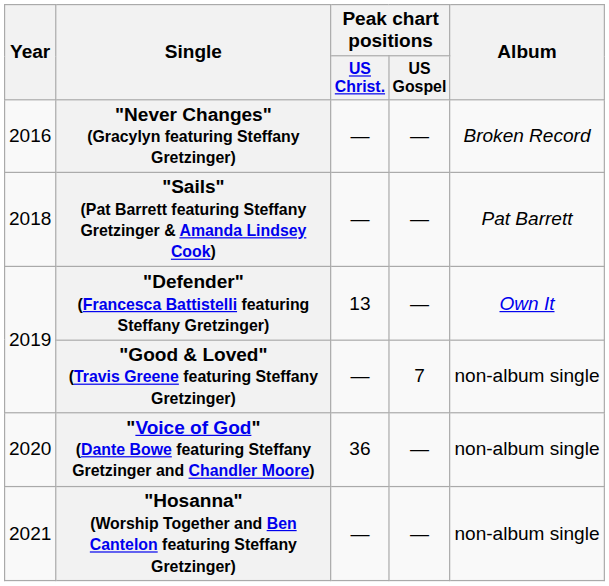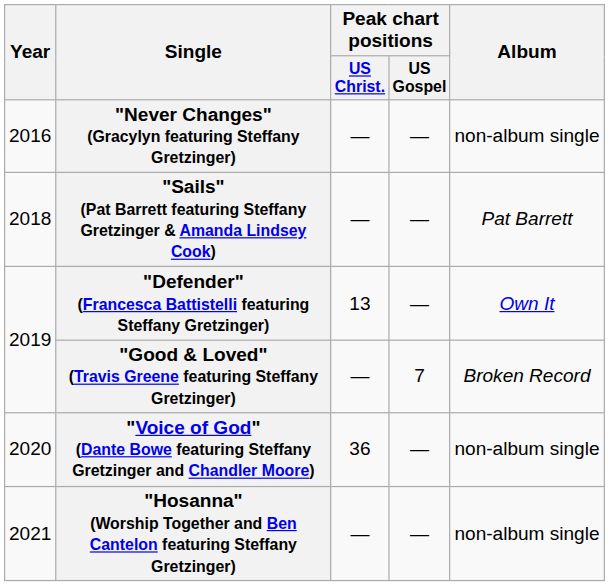 <table class="wikitable plainrowheaders" style="text-align:center;">
 <tr>
 <th rowspan="2">Year</th>
 <th rowspan="2" style="width:14em;">Single</th>
 <th colspan="2">Peak chart positions</th>
 <th rowspan="2">Album</th>
 </tr>
 <tr style="font-size:smaller;">
 <th width="30"><a href='#'>US<br>Christ.</a><br></th>
 <th width="30">US<br>Gospel<br></th>
 </tr>
 <tr>
 <td>2016</td>
 <th scope="row">"Never Changes" <br> <small>(Gracylyn featuring Steffany Gretzinger)</small></th>
 <td>—</td>
 <td>—</td>
-<td><em>Broken Record</em></td>
+<td>non-album single</td>
 </tr>
 <tr>
 <td>2018</td>
 <th scope="row">"Sails" <br> <small>(Pat Barrett featuring Steffany Gretzinger & <a href='#'>Amanda Lindsey Cook</a>)</small></th>
 <td>—</td>
 <td>—</td>
 <td><em>Pat Barrett</em></td>
 </tr>
 <tr>
 <td rowspan="2">2019</td>
 <th scope="row">"Defender" <br> <small>(<a href='#'>Francesca Battistelli</a> featuring Steffany Gretzinger)</small></th>
 <td>13</td>
 <td>—</td>
 <td><em><a href='#'>Own It</a></em></td>
 </tr>
 <tr>
 <th scope="row">"Good & Loved" <br> <small>(<a href='#'>Travis Greene</a> featuring Steffany Gretzinger)</small></th>
 <td>—</td>
 <td>7</td>
-<td>non-album single</td>
+<td><em>Broken Record</em></td>
 </tr>
 <tr>
 <td>2020</td>
 <th scope="row">"<a href='#'>Voice of God</a>" <br> <small>(<a href='#'>Dante Bowe</a> featuring Steffany Gretzinger and <a href='#'>Chandler Moore</a>)</small></th>
 <td>36</td>
 <td>—</td>
 <td>non-album single</td>
 </tr>
 <tr>
 <td>2021</td>
 <th scope="row">"Hosanna" <br> <small>(Worship Together and <a href='#'>Ben Cantelon</a> featuring Steffany Gretzinger)</small></th>
 <td>—</td>
 <td>—</td>
 <td>non-album single</td>
 </tr>
 </table>
